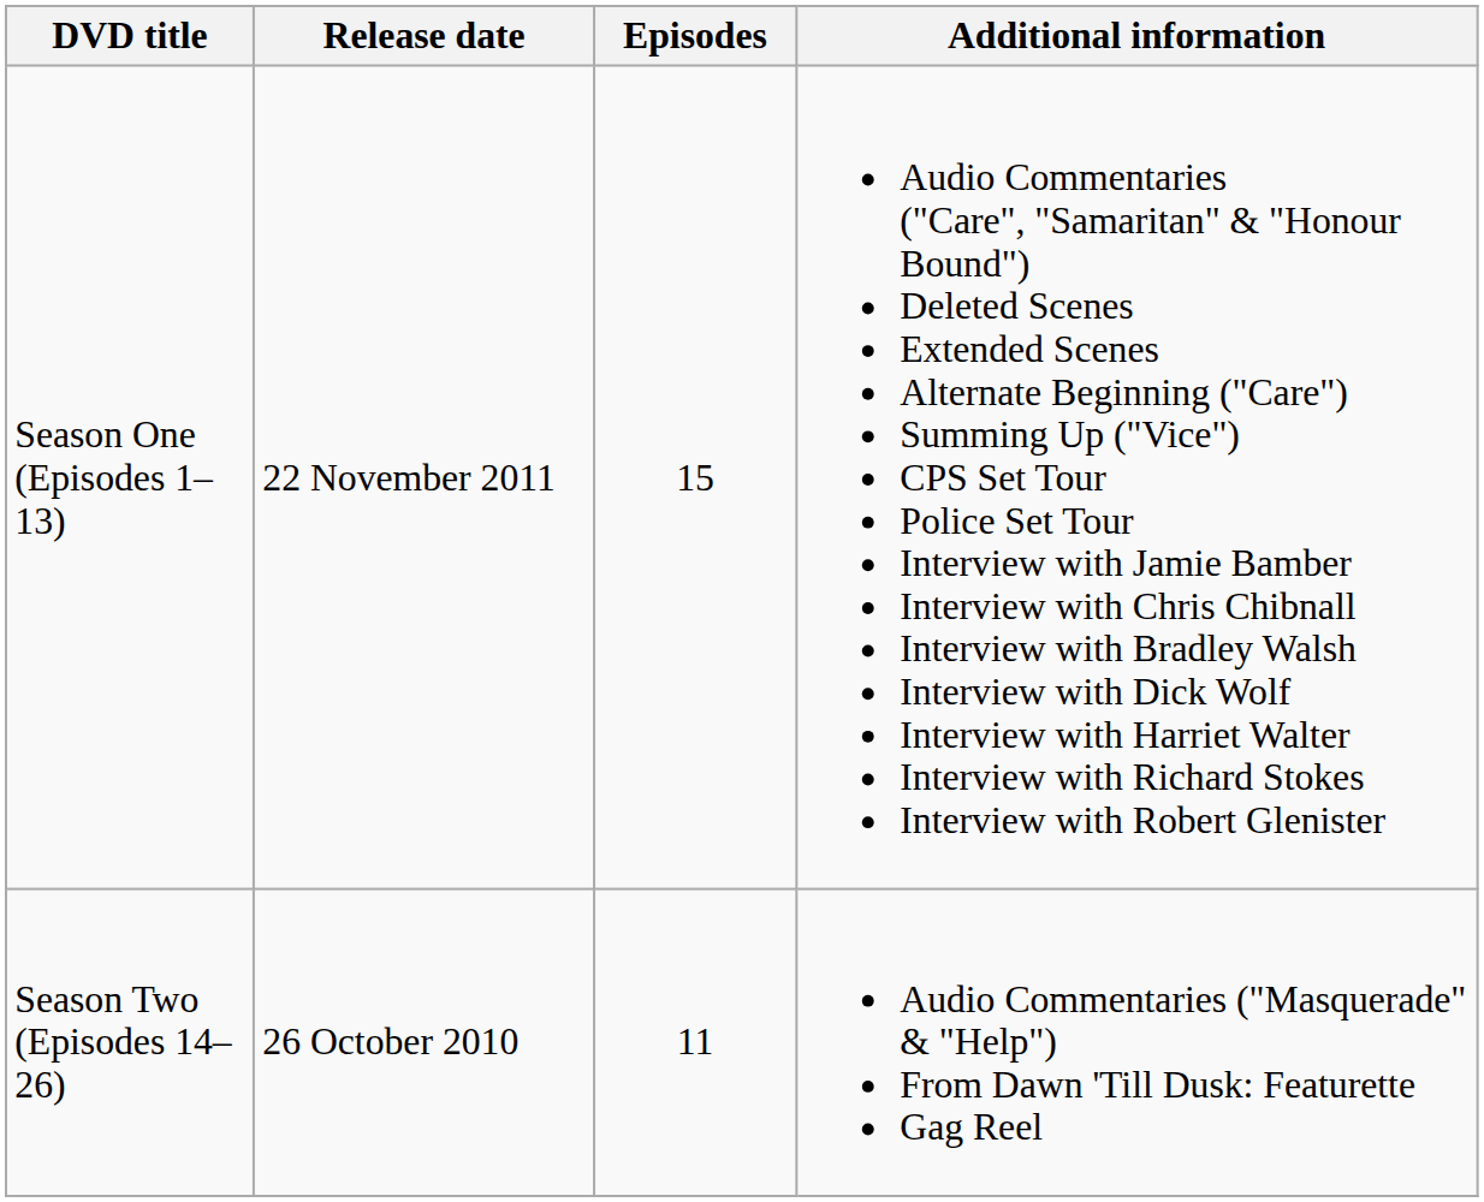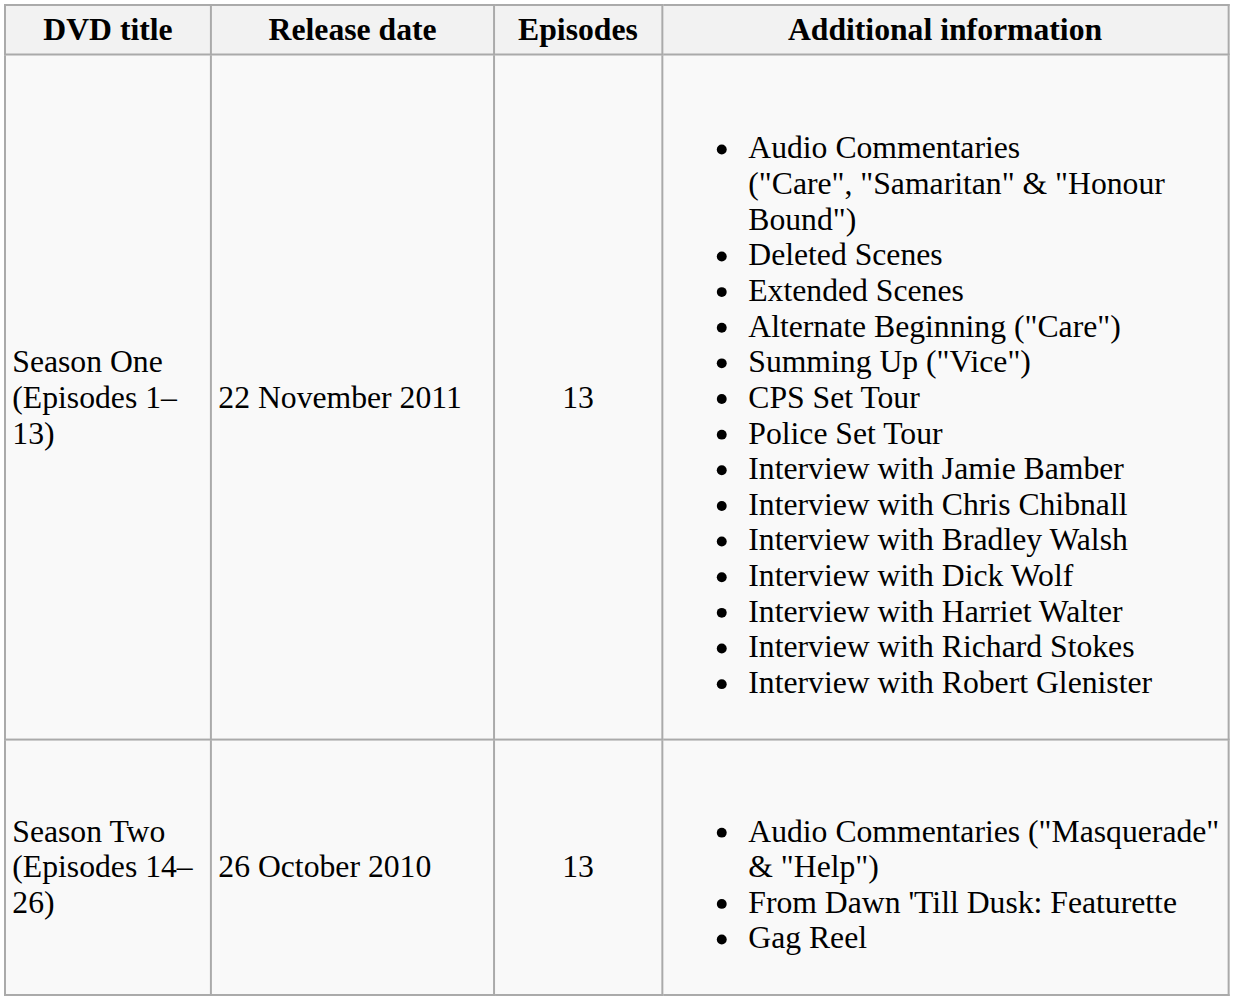 <table class="wikitable" style="width:70%;">
 <tr>
 <th width=10%>DVD title</th>
 <th width=15%>Release date</th>
 <th width=5%>Episodes</th>
 <th width=30%>Additional information</th>
 </tr>
 <tr>
 <td>Season One<br>(Episodes 1–13)</td>
 <td>22 November 2011</td>
-<td style="text-align:center;">15</td>
+<td style="text-align:center;">13</td>
 <td><br><ul><li>Audio Commentaries <br>("Care", "Samaritan" & "Honour Bound")</li><li>Deleted Scenes</li><li>Extended Scenes</li><li>Alternate Beginning ("Care")</li><li>Summing Up ("Vice")</li><li>CPS Set Tour</li><li>Police Set Tour</li><li>Interview with Jamie Bamber</li><li>Interview with Chris Chibnall</li><li>Interview with Bradley Walsh</li><li>Interview with Dick Wolf</li><li>Interview with Harriet Walter</li><li>Interview with Richard Stokes</li><li>Interview with Robert Glenister</li></ul></td>
 </tr>
 <tr>
 <td>Season Two<br>(Episodes 14–26)</td>
 <td>26 October 2010</td>
-<td style="text-align:center;">11</td>
+<td style="text-align:center;">13</td>
 <td><br><ul><li>Audio Commentaries ("Masquerade" & "Help")</li><li>From Dawn 'Till Dusk: Featurette</li><li>Gag Reel</li></ul></td>
 </tr>
 </table>
